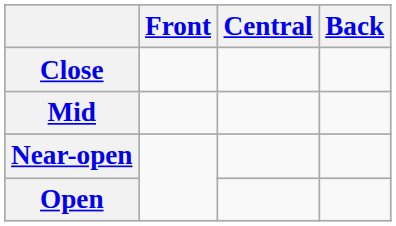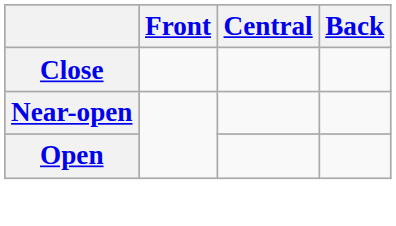 <table class="wikitable" style="text-align:center">
 <tr>
 <th></th>
 <th><a href='#'>Front</a></th>
 <th><a href='#'>Central</a></th>
 <th><a href='#'>Back</a></th>
 </tr>
 <tr>
 <th><a href='#'>Close</a></th>
-<td></td>
-<td></td>
-<td></td>
-</tr>
-<tr>
-<th><a href='#'>Mid</a></th>
 <td></td>
 <td></td>
 <td></td>
 </tr>
 <tr>
 <th><a href='#'>Near-open</a></th>
 <td rowspan="2"></td>
 <td></td>
 <td></td>
 </tr>
 <tr>
 <th><a href='#'>Open</a></th>
 <td></td>
 <td></td>
 </tr>
 </table>
